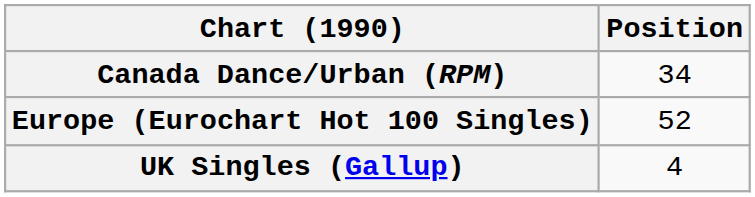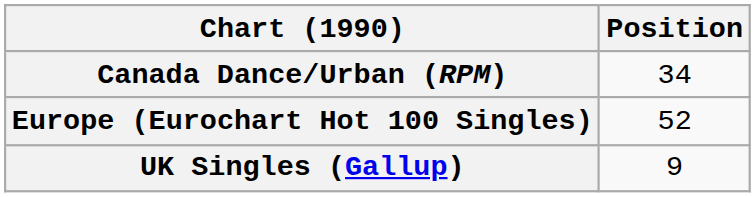 <table class="wikitable sortable plainrowheaders" style="text-align:center">
 <tr>
 <th scope="col">Chart (1990)</th>
 <th scope="col">Position</th>
 </tr>
 <tr>
 <th scope="row">Canada Dance/Urban (<em>RPM</em>)</th>
 <td>34</td>
 </tr>
 <tr>
 <th scope="row">Europe (Eurochart Hot 100 Singles)</th>
 <td>52</td>
 </tr>
 <tr>
 <th scope="row">UK Singles (<a href='#'>Gallup</a>)</th>
-<td>4</td>
+<td>9</td>
 </tr>
 </table>
